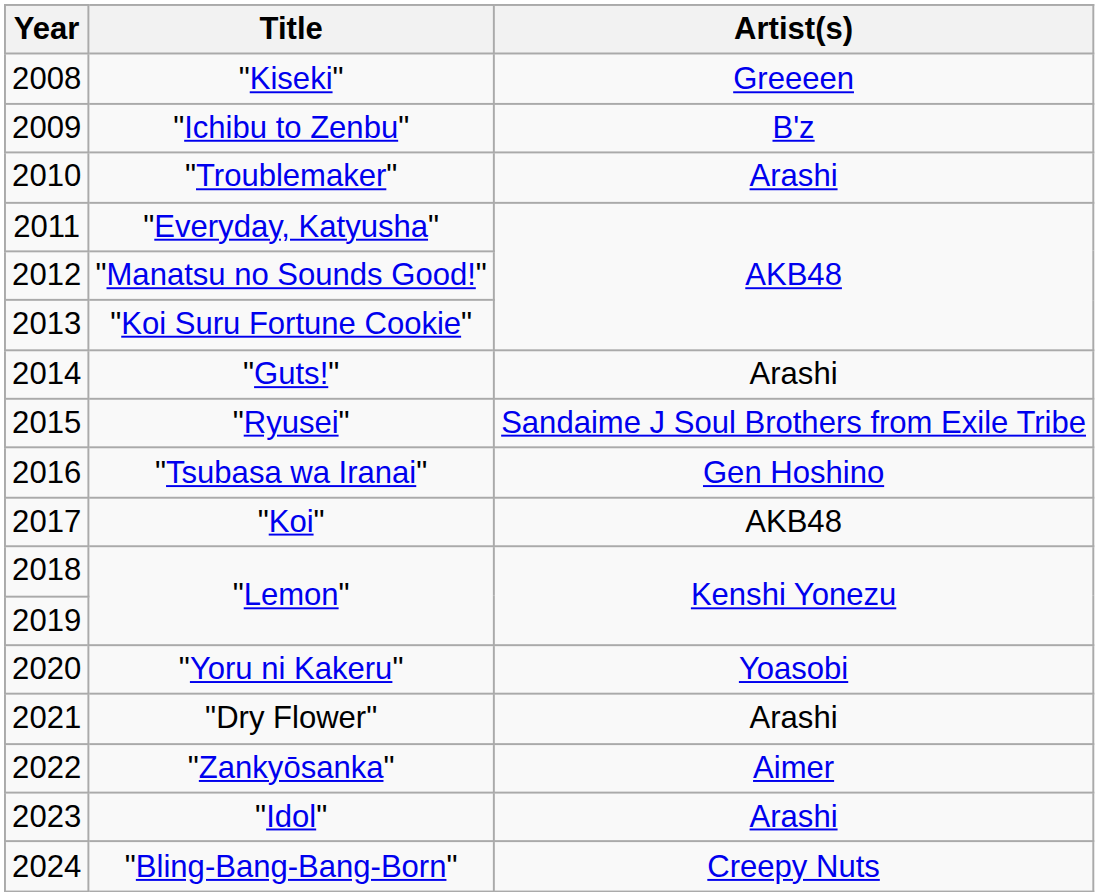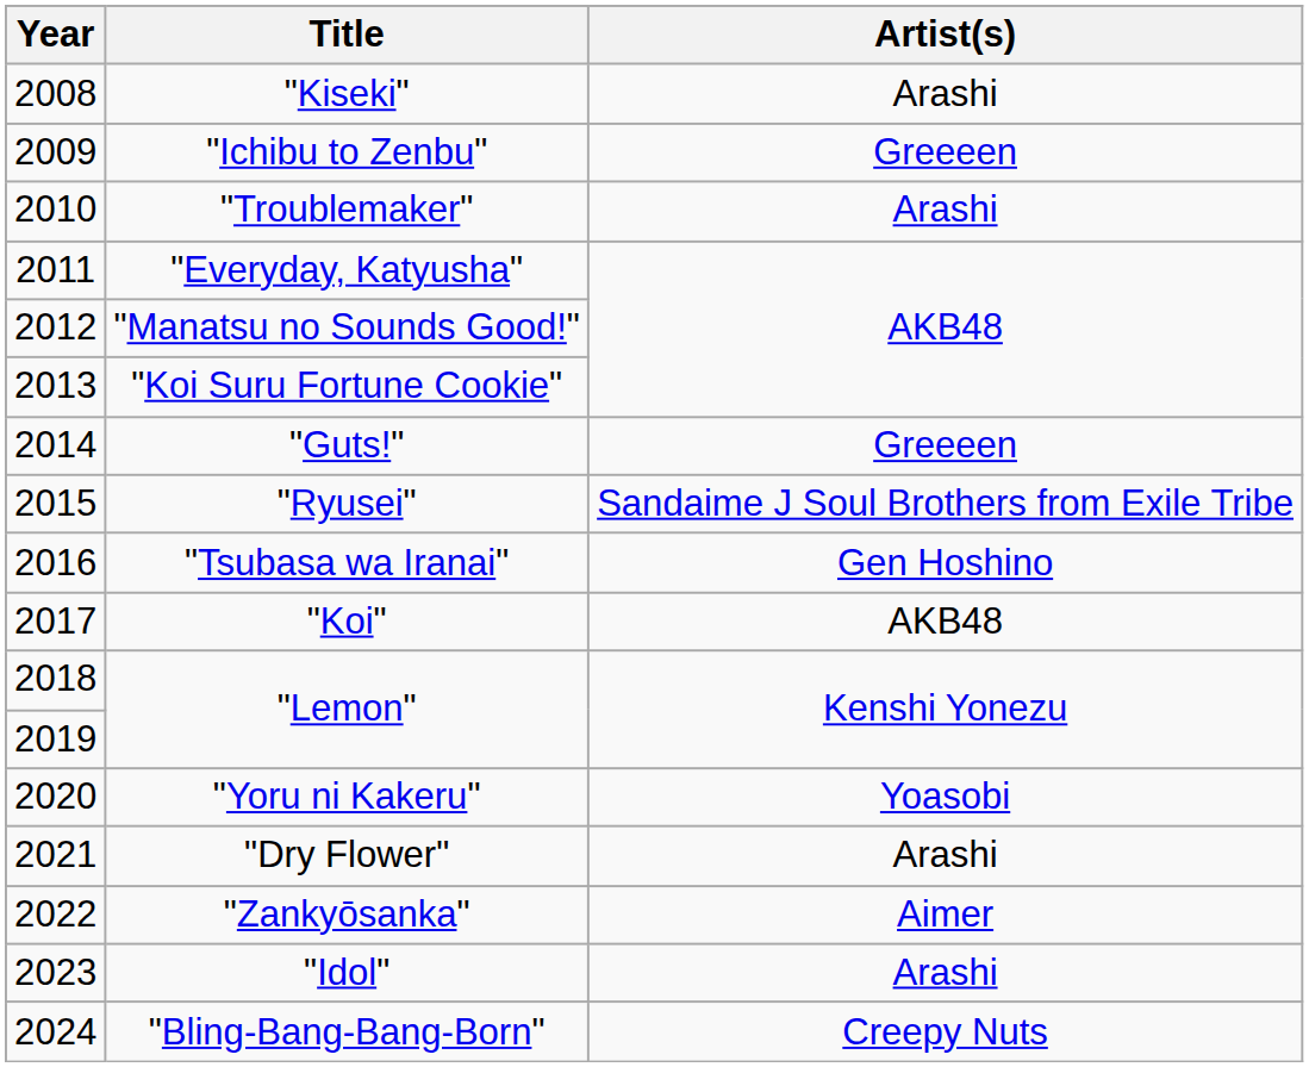 <table class="wikitable plainrowheaders" style="text-align:center">
 <tr>
 <th>Year</th>
 <th>Title</th>
 <th>Artist(s)</th>
 </tr>
 <tr>
 <td>2008</td>
 <td>"<a href='#'>Kiseki</a>"</td>
-<td><a href='#'>Greeeen</a></td>
+<td>Arashi</td>
 </tr>
 <tr>
 <td>2009</td>
 <td>"<a href='#'>Ichibu to Zenbu</a>"</td>
-<td><a href='#'>B'z</a></td>
+<td><a href='#'>Greeeen</a></td>
 </tr>
 <tr>
 <td>2010</td>
 <td>"<a href='#'>Troublemaker</a>"</td>
 <td><a href='#'>Arashi</a></td>
 </tr>
 <tr>
 <td>2011</td>
 <td>"<a href='#'>Everyday, Katyusha</a>"</td>
 <td rowspan="3"><a href='#'>AKB48</a></td>
 </tr>
 <tr>
 <td>2012</td>
 <td>"<a href='#'>Manatsu no Sounds Good!</a>"</td>
 </tr>
 <tr>
 <td>2013</td>
 <td>"<a href='#'>Koi Suru Fortune Cookie</a>"</td>
 </tr>
 <tr>
 <td>2014</td>
 <td>"<a href='#'>Guts!</a>"</td>
-<td>Arashi</td>
+<td><a href='#'>Greeeen</a></td>
 </tr>
 <tr>
 <td>2015</td>
 <td>"<a href='#'>Ryusei</a>"</td>
 <td><a href='#'>Sandaime J Soul Brothers from Exile Tribe</a></td>
 </tr>
 <tr>
 <td>2016</td>
 <td>"<a href='#'>Tsubasa wa Iranai</a>"</td>
 <td><a href='#'>Gen Hoshino</a></td>
 </tr>
 <tr>
 <td>2017</td>
 <td>"<a href='#'>Koi</a>"</td>
 <td>AKB48</td>
 </tr>
 <tr>
 <td>2018</td>
 <td rowspan="2">"<a href='#'>Lemon</a>"</td>
 <td rowspan="2"><a href='#'>Kenshi Yonezu</a></td>
 </tr>
 <tr>
 <td>2019</td>
 </tr>
 <tr>
 <td>2020</td>
 <td>"<a href='#'>Yoru ni Kakeru</a>"</td>
 <td><a href='#'>Yoasobi</a></td>
 </tr>
 <tr>
 <td>2021</td>
 <td>"Dry Flower"</td>
 <td>Arashi</td>
 </tr>
 <tr>
 <td>2022</td>
 <td>"<a href='#'>Zankyōsanka</a>"</td>
 <td><a href='#'>Aimer</a></td>
 </tr>
 <tr>
 <td>2023</td>
 <td>"<a href='#'>Idol</a>"</td>
 <td><a href='#'>Arashi</a></td>
 </tr>
 <tr>
 <td>2024</td>
 <td>"<a href='#'>Bling-Bang-Bang-Born</a>"</td>
 <td><a href='#'>Creepy Nuts</a></td>
 </tr>
 </table>
